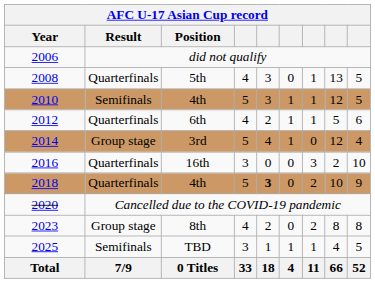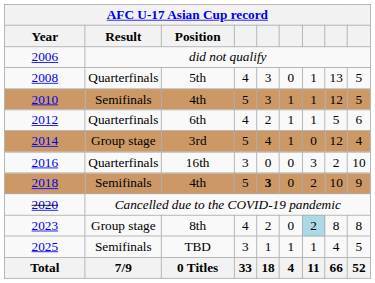 <table class="wikitable" style="text-align: center;">
 <tr>
 <th colspan="9"><a href='#'>AFC U-17 Asian Cup record</a></th>
 </tr>
 <tr>
 <th width="90">Year</th>
 <th width="80">Result</th>
 <th width="80">Position</th>
 <th width="20"></th>
 <th width="20"></th>
 <th width="20"></th>
 <th width="20"></th>
 <th width="20"></th>
 <th width="20"></th>
 </tr>
 <tr>
 <td> <a href='#'>2006</a></td>
 <td colspan=8><em>did not qualify</em></td>
 </tr>
 <tr>
 <td> <a href='#'>2008</a></td>
 <td>Quarterfinals</td>
 <td>5th</td>
 <td>4</td>
 <td>3</td>
 <td>0</td>
 <td>1</td>
 <td>13</td>
 <td>5</td>
 </tr>
 <tr bgcolor=cc9966>
 <td> <a href='#'>2010</a></td>
 <td>Semifinals</td>
 <td>4th</td>
 <td>5</td>
 <td>3</td>
 <td>1</td>
 <td>1</td>
 <td>12</td>
 <td>5</td>
 </tr>
 <tr>
 <td> <a href='#'>2012</a></td>
 <td>Quarterfinals</td>
 <td>6th</td>
 <td>4</td>
 <td>2</td>
 <td>1</td>
 <td>1</td>
 <td>5</td>
 <td>6</td>
 </tr>
 <tr bgcolor=cc9966>
 <td> <a href='#'>2014</a></td>
 <td>Group stage</td>
 <td>3rd</td>
 <td>5</td>
 <td>4</td>
 <td>1</td>
 <td>0</td>
 <td>12</td>
 <td>4</td>
 </tr>
 <tr>
 <td> <a href='#'>2016</a></td>
 <td>Quarterfinals</td>
 <td>16th</td>
 <td>3</td>
 <td>0</td>
 <td>0</td>
 <td>3</td>
 <td>2</td>
 <td>10</td>
 </tr>
 <tr bgcolor=cc9966>
 <td> <a href='#'>2018</a></td>
-<td>Quarterfinals</td>
+<td>Semifinals</td>
 <td>4th</td>
 <td>5</td>
 <td><strong>3</strong></td>
 <td>0</td>
 <td>2</td>
 <td>10</td>
 <td>9</td>
 </tr>
 <tr>
 <td> <s><a href='#'>2020</a></s></td>
 <td colspan=8><em>Cancelled due to the COVID-19 pandemic</em></td>
 </tr>
 <tr>
 <td> <a href='#'>2023</a></td>
 <td>Group stage</td>
 <td>8th</td>
 <td>4</td>
 <td>2</td>
 <td>0</td>
-<td>2</td>
+<td style="background: lightblue;">2</td>
 <td>8</td>
 <td>8</td>
 </tr>
 <tr>
 <td> <a href='#'>2025</a></td>
 <td>Semifinals</td>
 <td>TBD</td>
 <td>3</td>
 <td>1</td>
 <td>1</td>
 <td>1</td>
 <td>4</td>
 <td>5</td>
 </tr>
 <tr>
 <th><strong>Total</strong></th>
 <th>7/9</th>
 <th><strong>0 Titles</strong></th>
 <th>33</th>
 <th>18</th>
 <th>4</th>
 <th>11</th>
 <th>66</th>
 <th>52</th>
 </tr>
 </table>
